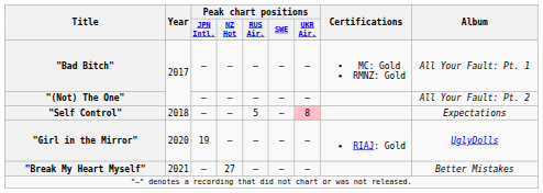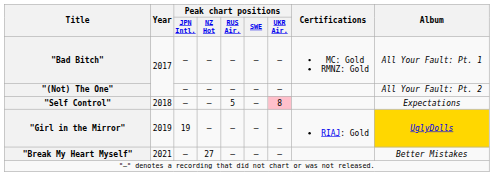 <table class="wikitable plainrowheaders" style="text-align:center;">
 <tr>
 <th scope="col" rowspan="2" style="width:18em;">Title</th>
 <th scope="col" rowspan="2" style="width:1em;">Year</th>
 <th colspan="5">Peak chart positions</th>
 <th scope="col" rowspan="2" style="width:10em;">Certifications</th>
 <th scope="col" rowspan="2" style="width:14em;">Album</th>
 </tr>
 <tr>
 <th scope="col" style="width:3em;font-size:85%;"><a href='#'>JPN<br>Intl.</a><br></th>
 <th scope="col" style="width:3em;font-size:85%;"><a href='#'>NZ<br>Hot</a><br></th>
 <th scope="col" style="width:3em;font-size:85%;"><a href='#'>RUS<br>Air.</a><br></th>
 <th scope="col" style="width:3em; font-size:85%;"><a href='#'>SWE</a><br></th>
 <th scope="col" style="width:3em;font-size:85%;"><a href='#'>UKR<br>Air.</a><br></th>
 </tr>
 <tr>
 <th scope="row">"Bad Bitch"</th>
 <td rowspan="2">2017</td>
 <td>—</td>
 <td>—</td>
 <td>—</td>
 <td>—</td>
 <td>—</td>
 <td><br><ul><li>MC: Gold</li><li>RMNZ: Gold</li></ul></td>
 <td><em>All Your Fault: Pt. 1</em></td>
 </tr>
 <tr>
 <th scope="row">"(Not) The One"</th>
 <td>—</td>
 <td>—</td>
 <td>—</td>
 <td>—</td>
 <td>—</td>
 <td></td>
 <td><em>All Your Fault: Pt. 2</em></td>
 </tr>
 <tr>
 <th scope="row">"Self Control"</th>
 <td>2018</td>
 <td>—</td>
 <td>—</td>
 <td>5</td>
 <td>—</td>
 <td style="background: pink;">8</td>
 <td></td>
 <td><em>Expectations</em></td>
 </tr>
 <tr>
 <th scope="row">"Girl in the Mirror"</th>
-<td>2020</td>
+<td>2019</td>
 <td>19</td>
 <td>—</td>
 <td>—</td>
 <td>—</td>
 <td>—</td>
 <td><br><ul><li><a href='#'>RIAJ</a>: Gold</li></ul></td>
-<td><em><a href='#'>UglyDolls</a></em></td>
+<td style="background: gold;"><em><a href='#'>UglyDolls</a></em></td>
 </tr>
 <tr>
 <th scope="row">"Break My Heart Myself"<br></th>
 <td>2021</td>
 <td>—</td>
 <td>27</td>
 <td>—</td>
 <td>—</td>
 <td>—</td>
 <td></td>
 <td><em>Better Mistakes</em></td>
 </tr>
 <tr>
 <td colspan="18" style="font-size:85%">"—" denotes a recording that did not chart or was not released.</td>
 </tr>
 </table>
